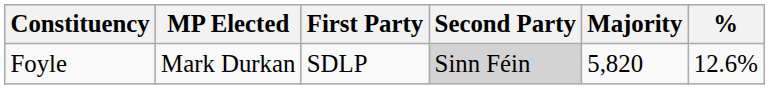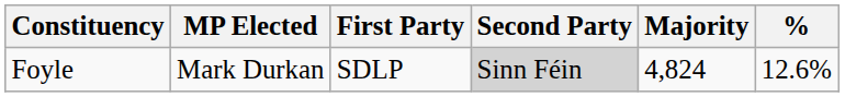 <table class="wikitable sortable">
 <tr>
 <th>Constituency</th>
 <th>MP Elected</th>
 <th>First Party</th>
 <th>Second Party</th>
 <th>Majority</th>
 <th>%</th>
 </tr>
 <tr>
 <td>Foyle</td>
 <td>Mark Durkan</td>
 <td>SDLP</td>
 <td style="background: lightgrey;">Sinn Féin</td>
-<td>5,820</td>
+<td>4,824</td>
 <td>12.6%</td>
 </tr>
 </table>
